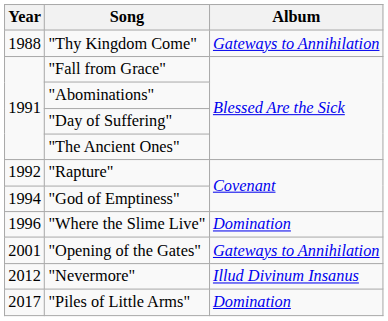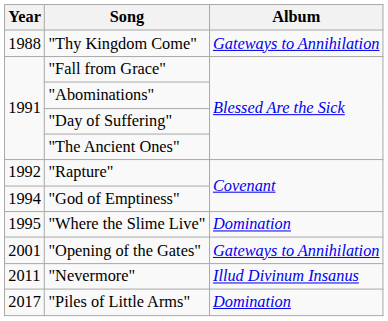 <table class="wikitable">
 <tr>
 <th>Year</th>
 <th>Song</th>
 <th>Album</th>
 </tr>
 <tr>
 <td>1988</td>
 <td>"Thy Kingdom Come"</td>
 <td><em><a href='#'>Gateways to Annihilation</a></em></td>
 </tr>
 <tr>
 <td rowspan="4">1991</td>
 <td>"Fall from Grace"</td>
 <td rowspan="4"><em><a href='#'>Blessed Are the Sick</a></em></td>
 </tr>
 <tr>
 <td>"Abominations"</td>
 </tr>
 <tr>
 <td>"Day of Suffering"</td>
 </tr>
 <tr>
 <td>"The Ancient Ones"</td>
 </tr>
 <tr>
 <td>1992</td>
 <td>"Rapture"</td>
 <td rowspan="2"><em><a href='#'>Covenant</a></em></td>
 </tr>
 <tr>
 <td>1994</td>
 <td>"God of Emptiness"</td>
 </tr>
 <tr>
-<td>1996</td>
+<td>1995</td>
 <td>"Where the Slime Live"</td>
 <td><em><a href='#'>Domination</a></em></td>
 </tr>
 <tr>
 <td>2001</td>
 <td>"Opening of the Gates"</td>
 <td><em><a href='#'>Gateways to Annihilation</a></em></td>
 </tr>
 <tr>
-<td>2012</td>
+<td>2011</td>
 <td>"Nevermore"</td>
 <td><em><a href='#'>Illud Divinum Insanus</a></em></td>
 </tr>
 <tr>
 <td>2017</td>
 <td>"Piles of Little Arms"</td>
 <td><em><a href='#'>Domination</a></em></td>
 </tr>
 </table>
